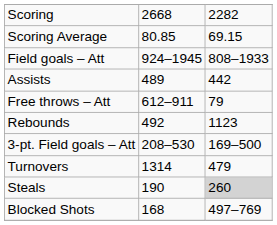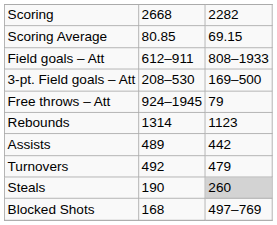 <table class="wikitable">
 <tr>
 </tr>
 <tr>
 <td>Scoring</td>
 <td>2668</td>
 <td>2282</td>
 </tr>
 <tr>
 <td>Scoring Average</td>
 <td>80.85</td>
 <td>69.15</td>
 </tr>
 <tr>
 <td>Field goals – Att</td>
+<td>612–911</td>
+<td>808–1933</td>
+</tr>
+<tr>
+<td>3-pt. Field goals – Att</td>
+<td>208–530</td>
+<td>169–500</td>
+</tr>
+<tr>
+<td>Free throws – Att</td>
 <td>924–1945</td>
-<td>808–1933</td>
+<td>79</td>
+</tr>
+<tr>
+<td>Rebounds</td>
+<td>1314</td>
+<td>1123</td>
 </tr>
 <tr>
 <td>Assists</td>
 <td>489</td>
 <td>442</td>
 </tr>
 <tr>
-<td>Free throws – Att</td>
-<td>612–911</td>
-<td>79</td>
-</tr>
-<tr>
-<td>Rebounds</td>
+<td>Turnovers</td>
 <td>492</td>
-<td>1123</td>
-</tr>
-<tr>
-<td>3-pt. Field goals – Att</td>
-<td>208–530</td>
-<td>169–500</td>
-</tr>
-<tr>
-<td>Turnovers</td>
-<td>1314</td>
 <td>479</td>
 </tr>
 <tr>
 <td>Steals</td>
 <td>190</td>
 <td style="background: lightgrey;">260</td>
 </tr>
 <tr>
 <td>Blocked Shots</td>
 <td>168</td>
 <td>497–769</td>
 </tr>
 <tr>
 </tr>
 </table>
